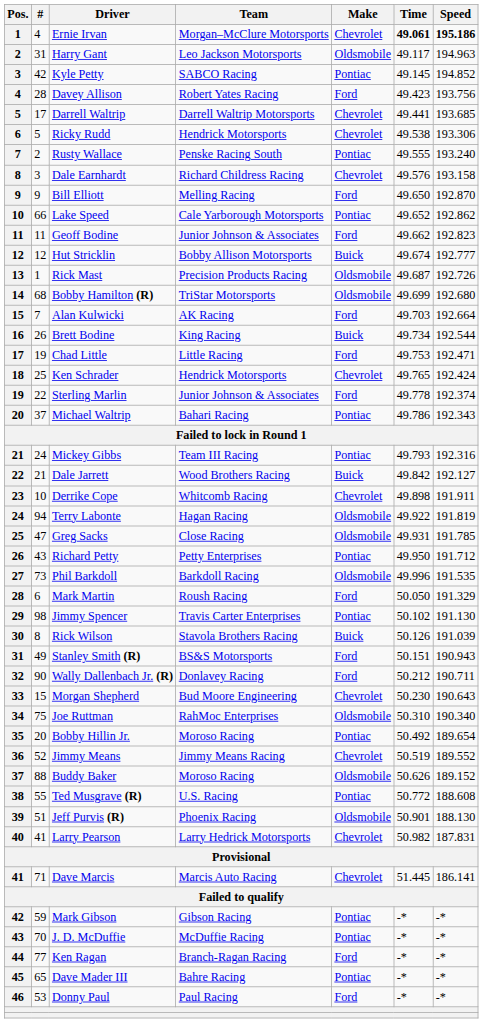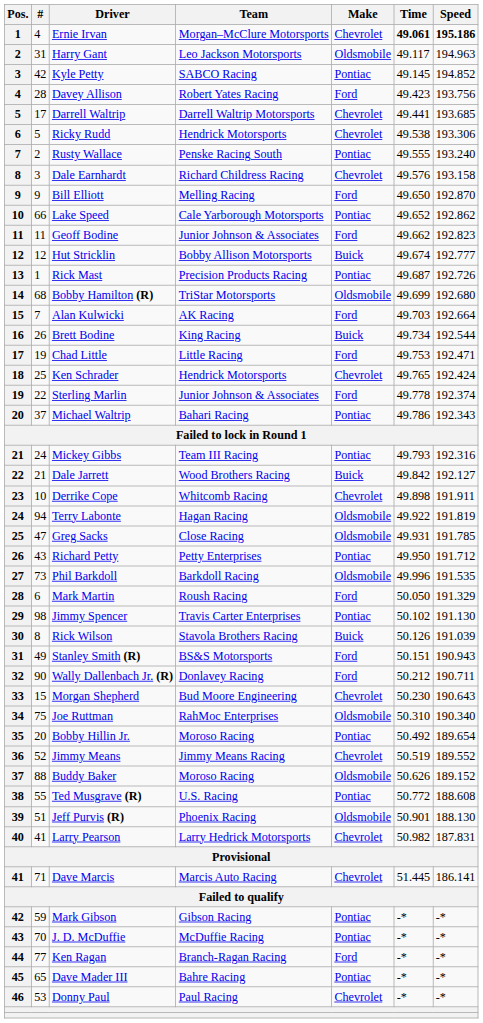 <table class="wikitable" style="font-size:95%">
 <tr>
 <th>Pos.</th>
 <th>#</th>
 <th>Driver</th>
 <th>Team</th>
 <th>Make</th>
 <th>Time</th>
 <th>Speed</th>
 </tr>
 <tr>
 <th>1</th>
 <td>4</td>
 <td><a href='#'>Ernie Irvan</a></td>
 <td><a href='#'>Morgan–McClure Motorsports</a></td>
 <td><a href='#'>Chevrolet</a></td>
 <td><strong>49.061</strong></td>
 <td><strong>195.186</strong></td>
 </tr>
 <tr>
 <th>2</th>
 <td>31</td>
 <td><a href='#'>Harry Gant</a></td>
 <td><a href='#'>Leo Jackson Motorsports</a></td>
 <td><a href='#'>Oldsmobile</a></td>
 <td>49.117</td>
 <td>194.963</td>
 </tr>
 <tr>
 <th>3</th>
 <td>42</td>
 <td><a href='#'>Kyle Petty</a></td>
 <td><a href='#'>SABCO Racing</a></td>
 <td><a href='#'>Pontiac</a></td>
 <td>49.145</td>
 <td>194.852</td>
 </tr>
 <tr>
 <th>4</th>
 <td>28</td>
 <td><a href='#'>Davey Allison</a></td>
 <td><a href='#'>Robert Yates Racing</a></td>
 <td><a href='#'>Ford</a></td>
 <td>49.423</td>
 <td>193.756</td>
 </tr>
 <tr>
 <th>5</th>
 <td>17</td>
 <td><a href='#'>Darrell Waltrip</a></td>
 <td><a href='#'>Darrell Waltrip Motorsports</a></td>
 <td><a href='#'>Chevrolet</a></td>
 <td>49.441</td>
 <td>193.685</td>
 </tr>
 <tr>
 <th>6</th>
 <td>5</td>
 <td><a href='#'>Ricky Rudd</a></td>
 <td><a href='#'>Hendrick Motorsports</a></td>
 <td><a href='#'>Chevrolet</a></td>
 <td>49.538</td>
 <td>193.306</td>
 </tr>
 <tr>
 <th>7</th>
 <td>2</td>
 <td><a href='#'>Rusty Wallace</a></td>
 <td><a href='#'>Penske Racing South</a></td>
 <td><a href='#'>Pontiac</a></td>
 <td>49.555</td>
 <td>193.240</td>
 </tr>
 <tr>
 <th>8</th>
 <td>3</td>
 <td><a href='#'>Dale Earnhardt</a></td>
 <td><a href='#'>Richard Childress Racing</a></td>
 <td><a href='#'>Chevrolet</a></td>
 <td>49.576</td>
 <td>193.158</td>
 </tr>
 <tr>
 <th>9</th>
 <td>9</td>
 <td><a href='#'>Bill Elliott</a></td>
 <td><a href='#'>Melling Racing</a></td>
 <td><a href='#'>Ford</a></td>
 <td>49.650</td>
 <td>192.870</td>
 </tr>
 <tr>
 <th>10</th>
 <td>66</td>
 <td><a href='#'>Lake Speed</a></td>
 <td><a href='#'>Cale Yarborough Motorsports</a></td>
 <td><a href='#'>Pontiac</a></td>
 <td>49.652</td>
 <td>192.862</td>
 </tr>
 <tr>
 <th>11</th>
 <td>11</td>
 <td><a href='#'>Geoff Bodine</a></td>
 <td><a href='#'>Junior Johnson & Associates</a></td>
 <td><a href='#'>Ford</a></td>
 <td>49.662</td>
 <td>192.823</td>
 </tr>
 <tr>
 <th>12</th>
 <td>12</td>
 <td><a href='#'>Hut Stricklin</a></td>
 <td><a href='#'>Bobby Allison Motorsports</a></td>
 <td><a href='#'>Buick</a></td>
 <td>49.674</td>
 <td>192.777</td>
 </tr>
 <tr>
 <th>13</th>
 <td>1</td>
 <td><a href='#'>Rick Mast</a></td>
 <td><a href='#'>Precision Products Racing</a></td>
-<td><a href='#'>Oldsmobile</a></td>
+<td><a href='#'>Pontiac</a></td>
 <td>49.687</td>
 <td>192.726</td>
 </tr>
 <tr>
 <th>14</th>
 <td>68</td>
 <td><a href='#'>Bobby Hamilton</a> <strong>(R)</strong></td>
 <td><a href='#'>TriStar Motorsports</a></td>
 <td><a href='#'>Oldsmobile</a></td>
 <td>49.699</td>
 <td>192.680</td>
 </tr>
 <tr>
 <th>15</th>
 <td>7</td>
 <td><a href='#'>Alan Kulwicki</a></td>
 <td><a href='#'>AK Racing</a></td>
 <td><a href='#'>Ford</a></td>
 <td>49.703</td>
 <td>192.664</td>
 </tr>
 <tr>
 <th>16</th>
 <td>26</td>
 <td><a href='#'>Brett Bodine</a></td>
 <td><a href='#'>King Racing</a></td>
 <td><a href='#'>Buick</a></td>
 <td>49.734</td>
 <td>192.544</td>
 </tr>
 <tr>
 <th>17</th>
 <td>19</td>
 <td><a href='#'>Chad Little</a></td>
 <td><a href='#'>Little Racing</a></td>
 <td><a href='#'>Ford</a></td>
 <td>49.753</td>
 <td>192.471</td>
 </tr>
 <tr>
 <th>18</th>
 <td>25</td>
 <td><a href='#'>Ken Schrader</a></td>
 <td><a href='#'>Hendrick Motorsports</a></td>
 <td><a href='#'>Chevrolet</a></td>
 <td>49.765</td>
 <td>192.424</td>
 </tr>
 <tr>
 <th>19</th>
 <td>22</td>
 <td><a href='#'>Sterling Marlin</a></td>
 <td><a href='#'>Junior Johnson & Associates</a></td>
 <td><a href='#'>Ford</a></td>
 <td>49.778</td>
 <td>192.374</td>
 </tr>
 <tr>
 <th>20</th>
 <td>37</td>
 <td><a href='#'>Michael Waltrip</a></td>
 <td><a href='#'>Bahari Racing</a></td>
 <td><a href='#'>Pontiac</a></td>
 <td>49.786</td>
 <td>192.343</td>
 </tr>
 <tr>
 <th colspan="7">Failed to lock in Round 1</th>
 </tr>
 <tr>
 <th>21</th>
 <td>24</td>
 <td><a href='#'>Mickey Gibbs</a></td>
 <td><a href='#'>Team III Racing</a></td>
 <td><a href='#'>Pontiac</a></td>
 <td>49.793</td>
 <td>192.316</td>
 </tr>
 <tr>
 <th>22</th>
 <td>21</td>
 <td><a href='#'>Dale Jarrett</a></td>
 <td><a href='#'>Wood Brothers Racing</a></td>
 <td><a href='#'>Buick</a></td>
 <td>49.842</td>
 <td>192.127</td>
 </tr>
 <tr>
 <th>23</th>
 <td>10</td>
 <td><a href='#'>Derrike Cope</a></td>
 <td><a href='#'>Whitcomb Racing</a></td>
 <td><a href='#'>Chevrolet</a></td>
 <td>49.898</td>
 <td>191.911</td>
 </tr>
 <tr>
 <th>24</th>
 <td>94</td>
 <td><a href='#'>Terry Labonte</a></td>
 <td><a href='#'>Hagan Racing</a></td>
 <td><a href='#'>Oldsmobile</a></td>
 <td>49.922</td>
 <td>191.819</td>
 </tr>
 <tr>
 <th>25</th>
 <td>47</td>
 <td><a href='#'>Greg Sacks</a></td>
 <td><a href='#'>Close Racing</a></td>
 <td><a href='#'>Oldsmobile</a></td>
 <td>49.931</td>
 <td>191.785</td>
 </tr>
 <tr>
 <th>26</th>
 <td>43</td>
 <td><a href='#'>Richard Petty</a></td>
 <td><a href='#'>Petty Enterprises</a></td>
 <td><a href='#'>Pontiac</a></td>
 <td>49.950</td>
 <td>191.712</td>
 </tr>
 <tr>
 <th>27</th>
 <td>73</td>
 <td><a href='#'>Phil Barkdoll</a></td>
 <td><a href='#'>Barkdoll Racing</a></td>
 <td><a href='#'>Oldsmobile</a></td>
 <td>49.996</td>
 <td>191.535</td>
 </tr>
 <tr>
 <th>28</th>
 <td>6</td>
 <td><a href='#'>Mark Martin</a></td>
 <td><a href='#'>Roush Racing</a></td>
 <td><a href='#'>Ford</a></td>
 <td>50.050</td>
 <td>191.329</td>
 </tr>
 <tr>
 <th>29</th>
 <td>98</td>
 <td><a href='#'>Jimmy Spencer</a></td>
 <td><a href='#'>Travis Carter Enterprises</a></td>
 <td><a href='#'>Pontiac</a></td>
 <td>50.102</td>
 <td>191.130</td>
 </tr>
 <tr>
 <th>30</th>
 <td>8</td>
 <td><a href='#'>Rick Wilson</a></td>
 <td><a href='#'>Stavola Brothers Racing</a></td>
 <td><a href='#'>Buick</a></td>
 <td>50.126</td>
 <td>191.039</td>
 </tr>
 <tr>
 <th>31</th>
 <td>49</td>
 <td><a href='#'>Stanley Smith</a> <strong>(R)</strong></td>
 <td><a href='#'>BS&S Motorsports</a></td>
 <td><a href='#'>Ford</a></td>
 <td>50.151</td>
 <td>190.943</td>
 </tr>
 <tr>
 <th>32</th>
 <td>90</td>
 <td><a href='#'>Wally Dallenbach Jr.</a> <strong>(R)</strong></td>
 <td><a href='#'>Donlavey Racing</a></td>
 <td><a href='#'>Ford</a></td>
 <td>50.212</td>
 <td>190.711</td>
 </tr>
 <tr>
 <th>33</th>
 <td>15</td>
 <td><a href='#'>Morgan Shepherd</a></td>
 <td><a href='#'>Bud Moore Engineering</a></td>
 <td><a href='#'>Chevrolet</a></td>
 <td>50.230</td>
 <td>190.643</td>
 </tr>
 <tr>
 <th>34</th>
 <td>75</td>
 <td><a href='#'>Joe Ruttman</a></td>
 <td><a href='#'>RahMoc Enterprises</a></td>
 <td><a href='#'>Oldsmobile</a></td>
 <td>50.310</td>
 <td>190.340</td>
 </tr>
 <tr>
 <th>35</th>
 <td>20</td>
 <td><a href='#'>Bobby Hillin Jr.</a></td>
 <td><a href='#'>Moroso Racing</a></td>
 <td><a href='#'>Pontiac</a></td>
 <td>50.492</td>
 <td>189.654</td>
 </tr>
 <tr>
 <th>36</th>
 <td>52</td>
 <td><a href='#'>Jimmy Means</a></td>
 <td><a href='#'>Jimmy Means Racing</a></td>
 <td><a href='#'>Chevrolet</a></td>
 <td>50.519</td>
 <td>189.552</td>
 </tr>
 <tr>
 <th>37</th>
 <td>88</td>
 <td><a href='#'>Buddy Baker</a></td>
 <td><a href='#'>Moroso Racing</a></td>
 <td><a href='#'>Oldsmobile</a></td>
 <td>50.626</td>
 <td>189.152</td>
 </tr>
 <tr>
 <th>38</th>
 <td>55</td>
 <td><a href='#'>Ted Musgrave</a> <strong>(R)</strong></td>
 <td><a href='#'>U.S. Racing</a></td>
 <td><a href='#'>Pontiac</a></td>
 <td>50.772</td>
 <td>188.608</td>
 </tr>
 <tr>
 <th>39</th>
 <td>51</td>
 <td><a href='#'>Jeff Purvis</a> <strong>(R)</strong></td>
 <td><a href='#'>Phoenix Racing</a></td>
 <td><a href='#'>Oldsmobile</a></td>
 <td>50.901</td>
 <td>188.130</td>
 </tr>
 <tr>
 <th>40</th>
 <td>41</td>
 <td><a href='#'>Larry Pearson</a></td>
 <td><a href='#'>Larry Hedrick Motorsports</a></td>
 <td><a href='#'>Chevrolet</a></td>
 <td>50.982</td>
 <td>187.831</td>
 </tr>
 <tr>
 <th colspan="7">Provisional</th>
 </tr>
 <tr>
 <th>41</th>
 <td>71</td>
 <td><a href='#'>Dave Marcis</a></td>
 <td><a href='#'>Marcis Auto Racing</a></td>
 <td><a href='#'>Chevrolet</a></td>
 <td>51.445</td>
 <td>186.141</td>
 </tr>
 <tr>
 <th colspan="7">Failed to qualify</th>
 </tr>
 <tr>
 <th>42</th>
 <td>59</td>
 <td><a href='#'>Mark Gibson</a></td>
 <td><a href='#'>Gibson Racing</a></td>
 <td><a href='#'>Pontiac</a></td>
 <td>-*</td>
 <td>-*</td>
 </tr>
 <tr>
 <th>43</th>
 <td>70</td>
 <td><a href='#'>J. D. McDuffie</a></td>
 <td><a href='#'>McDuffie Racing</a></td>
 <td><a href='#'>Pontiac</a></td>
 <td>-*</td>
 <td>-*</td>
 </tr>
 <tr>
 <th>44</th>
 <td>77</td>
 <td><a href='#'>Ken Ragan</a></td>
 <td><a href='#'>Branch-Ragan Racing</a></td>
 <td><a href='#'>Ford</a></td>
 <td>-*</td>
 <td>-*</td>
 </tr>
 <tr>
 <th>45</th>
 <td>65</td>
 <td><a href='#'>Dave Mader III</a></td>
 <td><a href='#'>Bahre Racing</a></td>
 <td><a href='#'>Pontiac</a></td>
 <td>-*</td>
 <td>-*</td>
 </tr>
 <tr>
 <th>46</th>
 <td>53</td>
 <td><a href='#'>Donny Paul</a></td>
 <td><a href='#'>Paul Racing</a></td>
-<td><a href='#'>Ford</a></td>
+<td><a href='#'>Chevrolet</a></td>
 <td>-*</td>
 <td>-*</td>
 </tr>
 <tr>
 <th colspan="7"></th>
 </tr>
 <tr>
 <th colspan="7"></th>
 </tr>
 </table>
